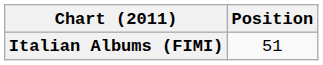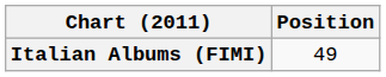 <table class="wikitable plainrowheaders" style="text-align:center">
 <tr>
 <th scope="col">Chart (2011)</th>
 <th scope="col">Position</th>
 </tr>
 <tr>
 <th scope="row">Italian Albums (FIMI)</th>
-<td>51</td>
+<td>49</td>
 </tr>
 </table>
